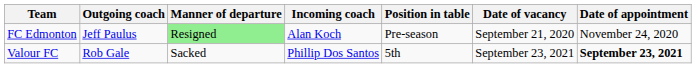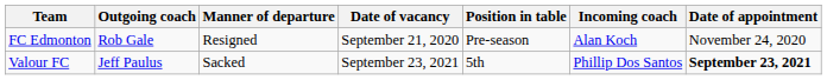 <table class="wikitable">
 <tr>
 <th>Team</th>
 <th>Outgoing coach</th>
 <th>Manner of departure</th>
+<th>Date of vacancy</th>
+<th>Position in table</th>
 <th>Incoming coach</th>
-<th>Position in table</th>
-<th>Date of vacancy</th>
 <th>Date of appointment</th>
 </tr>
 <tr>
 <td><a href='#'>FC Edmonton</a></td>
-<td> <a href='#'>Jeff Paulus</a></td>
-<td style="background: lightgreen;">Resigned</td>
+<td> <a href='#'>Rob Gale</a></td>
+<td>Resigned</td>
+<td>September 21, 2020</td>
+<td>Pre-season</td>
 <td> <a href='#'>Alan Koch</a></td>
-<td>Pre-season</td>
-<td>September 21, 2020</td>
 <td>November 24, 2020</td>
 </tr>
 <tr>
 <td><a href='#'>Valour FC</a></td>
-<td> <a href='#'>Rob Gale</a></td>
+<td> <a href='#'>Jeff Paulus</a></td>
 <td>Sacked</td>
+<td>September 23, 2021</td>
+<td>5th</td>
 <td> <a href='#'>Phillip Dos Santos</a></td>
-<td>5th</td>
-<td>September 23, 2021</td>
 <td><strong>September 23, 2021</strong></td>
 </tr>
 </table>
